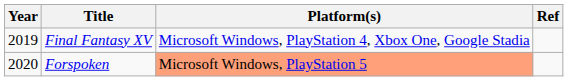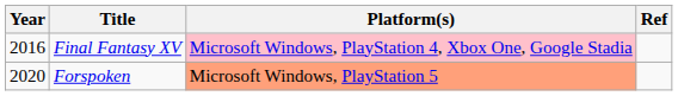 <table class="wikitable">
 <tr>
 <th>Year</th>
 <th>Title</th>
 <th>Platform(s)</th>
 <th>Ref</th>
 </tr>
 <tr>
-<td>2019</td>
+<td>2016</td>
 <td><em><a href='#'>Final Fantasy XV</a></em></td>
-<td><a href='#'>Microsoft Windows</a>, <a href='#'>PlayStation 4</a>, <a href='#'>Xbox One</a>, <a href='#'>Google Stadia</a></td>
+<td style="background: pink;"><a href='#'>Microsoft Windows</a>, <a href='#'>PlayStation 4</a>, <a href='#'>Xbox One</a>, <a href='#'>Google Stadia</a></td>
 <td></td>
 </tr>
 <tr>
 <td>2020</td>
 <td><em><a href='#'>Forspoken</a></em></td>
 <td style="background: lightsalmon;">Microsoft Windows, <a href='#'>PlayStation 5</a></td>
 <td></td>
 </tr>
 </table>
